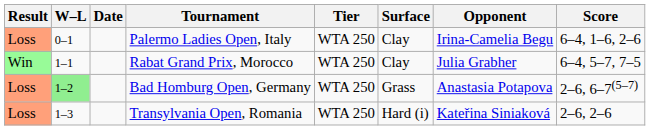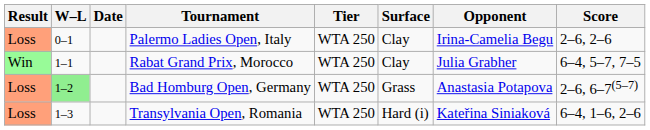 <table class="sortable wikitable">
 <tr>
 <th>Result</th>
 <th class=unsortable>W–L</th>
 <th>Date</th>
 <th>Tournament</th>
 <th>Tier</th>
 <th>Surface</th>
 <th>Opponent</th>
 <th class=unsortable>Score</th>
 </tr>
 <tr>
 <td bgcolor=FFA07A>Loss</td>
 <td><small>0–1</small></td>
 <td><a href='#'></a></td>
 <td><a href='#'>Palermo Ladies Open</a>, Italy</td>
 <td>WTA 250</td>
 <td>Clay</td>
 <td> <a href='#'>Irina-Camelia Begu</a></td>
-<td>6–4, 1–6, 2–6</td>
+<td>2–6, 2–6</td>
 </tr>
 <tr>
 <td style="background:#98fb98;">Win</td>
 <td><small>1–1</small></td>
 <td><a href='#'></a></td>
 <td><a href='#'>Rabat Grand Prix</a>, Morocco</td>
 <td>WTA 250</td>
 <td>Clay</td>
 <td> <a href='#'>Julia Grabher</a></td>
 <td>6–4, 5–7, 7–5</td>
 </tr>
 <tr>
 <td style="background:#ffa07a;">Loss</td>
 <td style="background: lightgreen;"><small>1–2</small></td>
 <td><a href='#'></a></td>
 <td><a href='#'>Bad Homburg Open</a>, Germany</td>
 <td>WTA 250</td>
 <td>Grass</td>
 <td> <a href='#'>Anastasia Potapova</a></td>
 <td>2–6, 6–7<sup>(5–7)</sup></td>
 </tr>
 <tr>
 <td bgcolor=FFA07A>Loss</td>
 <td><small>1–3</small></td>
 <td><a href='#'></a></td>
 <td><a href='#'>Transylvania Open</a>, Romania</td>
 <td>WTA 250</td>
 <td>Hard (i)</td>
 <td> <a href='#'>Kateřina Siniaková</a></td>
-<td>2–6, 2–6</td>
+<td>6–4, 1–6, 2–6</td>
 </tr>
 </table>
